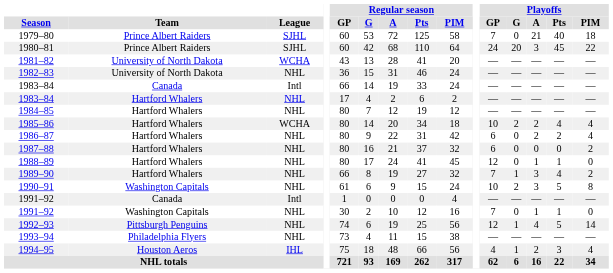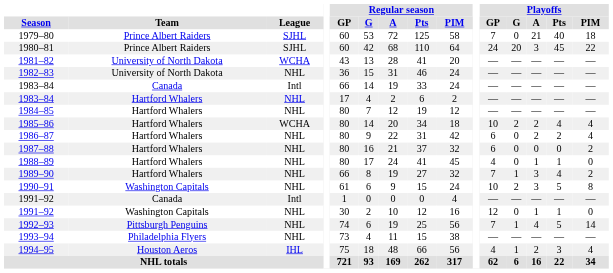 <table border="0" cellpadding="1" cellspacing="0" style="text-align:center; width:60em">
 <tr bgcolor="#e0e0e0">
 <th colspan="3" bgcolor="#ffffff"> </th>
 <th rowspan="99" bgcolor="#ffffff"> </th>
 <th colspan="5"><a href='#'>Regular season</a></th>
 <th rowspan="99" bgcolor="#ffffff"> </th>
 <th colspan="5"><a href='#'>Playoffs</a></th>
 </tr>
 <tr bgcolor="#e0e0e0">
 <th><a href='#'>Season</a></th>
 <th>Team</th>
 <th>League</th>
 <th>GP</th>
 <th><a href='#'>G</a></th>
 <th><a href='#'>A</a></th>
 <th><a href='#'>Pts</a></th>
 <th><a href='#'>PIM</a></th>
 <th>GP</th>
 <th>G</th>
 <th>A</th>
 <th>Pts</th>
 <th>PIM</th>
 </tr>
 <tr>
 <td>1979–80</td>
 <td><a href='#'>Prince Albert Raiders</a></td>
 <td><a href='#'>SJHL</a></td>
 <td>60</td>
 <td>53</td>
 <td>72</td>
 <td>125</td>
 <td>58</td>
 <td>7</td>
 <td>0</td>
 <td>21</td>
 <td>40</td>
 <td>18</td>
 </tr>
 <tr bgcolor="#f0f0f0">
 <td>1980–81</td>
 <td>Prince Albert Raiders</td>
 <td>SJHL</td>
 <td>60</td>
 <td>42</td>
 <td>68</td>
 <td>110</td>
 <td>64</td>
 <td>24</td>
 <td>20</td>
 <td>3</td>
 <td>45</td>
 <td>22</td>
 </tr>
 <tr>
 <td><a href='#'>1981–82</a></td>
 <td><a href='#'>University of North Dakota</a></td>
 <td><a href='#'>WCHA</a></td>
 <td>43</td>
 <td>13</td>
 <td>28</td>
 <td>41</td>
 <td>20</td>
 <td>—</td>
 <td>—</td>
 <td>—</td>
 <td>—</td>
 <td>—</td>
 </tr>
 <tr bgcolor="#f0f0f0">
 <td><a href='#'>1982–83</a></td>
 <td>University of North Dakota</td>
 <td>NHL</td>
 <td>36</td>
 <td>15</td>
 <td>31</td>
 <td>46</td>
 <td>24</td>
 <td>—</td>
 <td>—</td>
 <td>—</td>
 <td>—</td>
 <td>—</td>
 </tr>
 <tr>
 <td>1983–84</td>
 <td><a href='#'>Canada</a></td>
 <td>Intl</td>
 <td>66</td>
 <td>14</td>
 <td>19</td>
 <td>33</td>
 <td>24</td>
 <td>—</td>
 <td>—</td>
 <td>—</td>
 <td>—</td>
 <td>—</td>
 </tr>
 <tr bgcolor="#f0f0f0">
 <td><a href='#'>1983–84</a></td>
 <td><a href='#'>Hartford Whalers</a></td>
 <td><a href='#'>NHL</a></td>
 <td>17</td>
 <td>4</td>
 <td>2</td>
 <td>6</td>
 <td>2</td>
 <td>—</td>
 <td>—</td>
 <td>—</td>
 <td>—</td>
 <td>—</td>
 </tr>
 <tr>
 <td><a href='#'>1984–85</a></td>
 <td>Hartford Whalers</td>
 <td>NHL</td>
 <td>80</td>
 <td>7</td>
 <td>12</td>
 <td>19</td>
 <td>12</td>
 <td>—</td>
 <td>—</td>
 <td>—</td>
 <td>—</td>
 <td>—</td>
 </tr>
 <tr bgcolor="#f0f0f0">
 <td><a href='#'>1985–86</a></td>
 <td>Hartford Whalers</td>
 <td>WCHA</td>
 <td>80</td>
 <td>14</td>
 <td>20</td>
 <td>34</td>
 <td>18</td>
 <td>10</td>
 <td>2</td>
 <td>2</td>
 <td>4</td>
 <td>4</td>
 </tr>
 <tr>
 <td><a href='#'>1986–87</a></td>
 <td>Hartford Whalers</td>
 <td>NHL</td>
 <td>80</td>
 <td>9</td>
 <td>22</td>
 <td>31</td>
 <td>42</td>
 <td>6</td>
 <td>0</td>
 <td>2</td>
 <td>2</td>
 <td>4</td>
 </tr>
 <tr bgcolor="#f0f0f0">
 <td><a href='#'>1987–88</a></td>
 <td>Hartford Whalers</td>
 <td>NHL</td>
 <td>80</td>
 <td>16</td>
 <td>21</td>
 <td>37</td>
 <td>32</td>
 <td>6</td>
 <td>0</td>
 <td>0</td>
 <td>0</td>
 <td>2</td>
 </tr>
 <tr>
 <td><a href='#'>1988–89</a></td>
 <td>Hartford Whalers</td>
 <td>NHL</td>
 <td>80</td>
 <td>17</td>
 <td>24</td>
 <td>41</td>
 <td>45</td>
-<td>12</td>
+<td>4</td>
 <td>0</td>
 <td>1</td>
 <td>1</td>
 <td>0</td>
 </tr>
 <tr bgcolor="#f0f0f0">
 <td><a href='#'>1989–90</a></td>
 <td>Hartford Whalers</td>
 <td>NHL</td>
 <td>66</td>
 <td>8</td>
 <td>19</td>
 <td>27</td>
 <td>32</td>
 <td>7</td>
 <td>1</td>
 <td>3</td>
 <td>4</td>
 <td>2</td>
 </tr>
 <tr>
 <td><a href='#'>1990–91</a></td>
 <td><a href='#'>Washington Capitals</a></td>
 <td>NHL</td>
 <td>61</td>
 <td>6</td>
 <td>9</td>
 <td>15</td>
 <td>24</td>
 <td>10</td>
 <td>2</td>
 <td>3</td>
 <td>5</td>
 <td>8</td>
 </tr>
 <tr bgcolor="#f0f0f0">
 <td>1991–92</td>
 <td>Canada</td>
 <td>Intl</td>
 <td>1</td>
 <td>0</td>
 <td>0</td>
 <td>0</td>
 <td>4</td>
 <td>—</td>
 <td>—</td>
 <td>—</td>
 <td>—</td>
 <td>—</td>
 </tr>
 <tr>
 <td><a href='#'>1991–92</a></td>
 <td>Washington Capitals</td>
 <td>NHL</td>
 <td>30</td>
 <td>2</td>
 <td>10</td>
 <td>12</td>
 <td>16</td>
-<td>7</td>
+<td>12</td>
 <td>0</td>
 <td>1</td>
 <td>1</td>
 <td>0</td>
 </tr>
 <tr bgcolor="#f0f0f0">
 <td><a href='#'>1992–93</a></td>
 <td><a href='#'>Pittsburgh Penguins</a></td>
 <td>NHL</td>
 <td>74</td>
 <td>6</td>
 <td>19</td>
 <td>25</td>
 <td>56</td>
-<td>12</td>
+<td>7</td>
 <td>1</td>
 <td>4</td>
 <td>5</td>
 <td>14</td>
 </tr>
 <tr>
 <td><a href='#'>1993–94</a></td>
 <td><a href='#'>Philadelphia Flyers</a></td>
 <td>NHL</td>
 <td>73</td>
 <td>4</td>
 <td>11</td>
 <td>15</td>
 <td>38</td>
 <td>—</td>
 <td>—</td>
 <td>—</td>
 <td>—</td>
 <td>—</td>
 </tr>
 <tr bgcolor="#f0f0f0">
 <td><a href='#'>1994–95</a></td>
 <td><a href='#'>Houston Aeros</a></td>
 <td><a href='#'>IHL</a></td>
 <td>75</td>
 <td>18</td>
 <td>48</td>
 <td>66</td>
 <td>56</td>
 <td>4</td>
 <td>1</td>
 <td>2</td>
 <td>3</td>
 <td>4</td>
 </tr>
 <tr bgcolor="#e0e0e0">
 <th colspan="3">NHL totals</th>
 <th>721</th>
 <th>93</th>
 <th>169</th>
 <th>262</th>
 <th>317</th>
 <th>62</th>
 <th>6</th>
 <th>16</th>
 <th>22</th>
 <th>34</th>
 </tr>
 </table>
